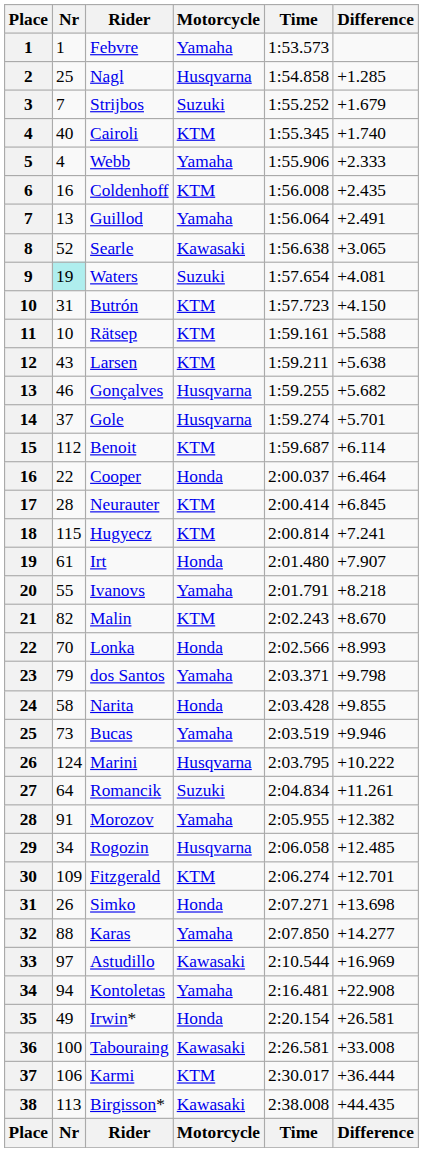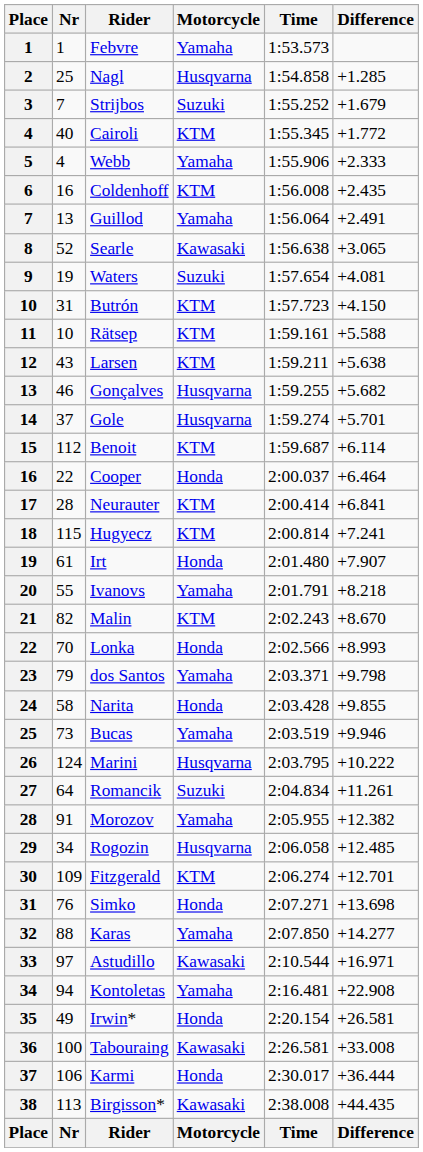 <table class="wikitable" style="font-size: 95%">
 <tr>
 <th>Place</th>
 <th>Nr</th>
 <th>Rider</th>
 <th>Motorcycle</th>
 <th>Time</th>
 <th>Difference</th>
 </tr>
 <tr>
 <th>1</th>
 <td>1</td>
 <td> <a href='#'>Febvre</a></td>
 <td><a href='#'>Yamaha</a></td>
 <td>1:53.573</td>
 <td></td>
 </tr>
 <tr>
 <th>2</th>
 <td>25</td>
 <td> <a href='#'>Nagl</a></td>
 <td><a href='#'>Husqvarna</a></td>
 <td>1:54.858</td>
 <td>+1.285</td>
 </tr>
 <tr>
 <th>3</th>
 <td>7</td>
 <td> <a href='#'>Strijbos</a></td>
 <td><a href='#'>Suzuki</a></td>
 <td>1:55.252</td>
 <td>+1.679</td>
 </tr>
 <tr>
 <th>4</th>
 <td>40</td>
 <td> <a href='#'>Cairoli</a></td>
 <td><a href='#'>KTM</a></td>
 <td>1:55.345</td>
-<td>+1.740</td>
+<td>+1.772</td>
 </tr>
 <tr>
 <th>5</th>
 <td>4</td>
 <td> <a href='#'>Webb</a></td>
 <td><a href='#'>Yamaha</a></td>
 <td>1:55.906</td>
 <td>+2.333</td>
 </tr>
 <tr>
 <th>6</th>
 <td>16</td>
 <td> <a href='#'>Coldenhoff</a></td>
 <td><a href='#'>KTM</a></td>
 <td>1:56.008</td>
 <td>+2.435</td>
 </tr>
 <tr>
 <th>7</th>
 <td>13</td>
 <td> <a href='#'>Guillod</a></td>
 <td><a href='#'>Yamaha</a></td>
 <td>1:56.064</td>
 <td>+2.491</td>
 </tr>
 <tr>
 <th>8</th>
 <td>52</td>
 <td> <a href='#'>Searle</a></td>
 <td><a href='#'>Kawasaki</a></td>
 <td>1:56.638</td>
 <td>+3.065</td>
 </tr>
 <tr>
 <th>9</th>
-<td style="background: paleturquoise;">19</td>
+<td>19</td>
 <td> <a href='#'>Waters</a></td>
 <td><a href='#'>Suzuki</a></td>
 <td>1:57.654</td>
 <td>+4.081</td>
 </tr>
 <tr>
 <th>10</th>
 <td>31</td>
 <td> <a href='#'>Butrón</a></td>
 <td><a href='#'>KTM</a></td>
 <td>1:57.723</td>
 <td>+4.150</td>
 </tr>
 <tr>
 <th>11</th>
 <td>10</td>
 <td> <a href='#'>Rätsep</a></td>
 <td><a href='#'>KTM</a></td>
 <td>1:59.161</td>
 <td>+5.588</td>
 </tr>
 <tr>
 <th>12</th>
 <td>43</td>
 <td> <a href='#'>Larsen</a></td>
 <td><a href='#'>KTM</a></td>
 <td>1:59.211</td>
 <td>+5.638</td>
 </tr>
 <tr>
 <th>13</th>
 <td>46</td>
 <td> <a href='#'>Gonçalves</a></td>
 <td><a href='#'>Husqvarna</a></td>
 <td>1:59.255</td>
 <td>+5.682</td>
 </tr>
 <tr>
 <th>14</th>
 <td>37</td>
 <td> <a href='#'>Gole</a></td>
 <td><a href='#'>Husqvarna</a></td>
 <td>1:59.274</td>
 <td>+5.701</td>
 </tr>
 <tr>
 <th>15</th>
 <td>112</td>
 <td> <a href='#'>Benoit</a></td>
 <td><a href='#'>KTM</a></td>
 <td>1:59.687</td>
 <td>+6.114</td>
 </tr>
 <tr>
 <th>16</th>
 <td>22</td>
 <td> <a href='#'>Cooper</a></td>
 <td><a href='#'>Honda</a></td>
 <td>2:00.037</td>
 <td>+6.464</td>
 </tr>
 <tr>
 <th>17</th>
 <td>28</td>
 <td> <a href='#'>Neurauter</a></td>
 <td><a href='#'>KTM</a></td>
 <td>2:00.414</td>
-<td>+6.845</td>
+<td>+6.841</td>
 </tr>
 <tr>
 <th>18</th>
 <td>115</td>
 <td> <a href='#'>Hugyecz</a></td>
 <td><a href='#'>KTM</a></td>
 <td>2:00.814</td>
 <td>+7.241</td>
 </tr>
 <tr>
 <th>19</th>
 <td>61</td>
 <td> <a href='#'>Irt</a></td>
 <td><a href='#'>Honda</a></td>
 <td>2:01.480</td>
 <td>+7.907</td>
 </tr>
 <tr>
 <th>20</th>
 <td>55</td>
 <td> <a href='#'>Ivanovs</a></td>
 <td><a href='#'>Yamaha</a></td>
 <td>2:01.791</td>
 <td>+8.218</td>
 </tr>
 <tr>
 <th>21</th>
 <td>82</td>
 <td> <a href='#'>Malin</a></td>
 <td><a href='#'>KTM</a></td>
 <td>2:02.243</td>
 <td>+8.670</td>
 </tr>
 <tr>
 <th>22</th>
 <td>70</td>
 <td> <a href='#'>Lonka</a></td>
 <td><a href='#'>Honda</a></td>
 <td>2:02.566</td>
 <td>+8.993</td>
 </tr>
 <tr>
 <th>23</th>
 <td>79</td>
 <td> <a href='#'>dos Santos</a></td>
 <td><a href='#'>Yamaha</a></td>
 <td>2:03.371</td>
 <td>+9.798</td>
 </tr>
 <tr>
 <th>24</th>
 <td>58</td>
 <td> <a href='#'>Narita</a></td>
 <td><a href='#'>Honda</a></td>
 <td>2:03.428</td>
 <td>+9.855</td>
 </tr>
 <tr>
 <th>25</th>
 <td>73</td>
 <td> <a href='#'>Bucas</a></td>
 <td><a href='#'>Yamaha</a></td>
 <td>2:03.519</td>
 <td>+9.946</td>
 </tr>
 <tr>
 <th>26</th>
 <td>124</td>
 <td> <a href='#'>Marini</a></td>
 <td><a href='#'>Husqvarna</a></td>
 <td>2:03.795</td>
 <td>+10.222</td>
 </tr>
 <tr>
 <th>27</th>
 <td>64</td>
 <td> <a href='#'>Romancik</a></td>
 <td><a href='#'>Suzuki</a></td>
 <td>2:04.834</td>
 <td>+11.261</td>
 </tr>
 <tr>
 <th>28</th>
 <td>91</td>
 <td> <a href='#'>Morozov</a></td>
 <td><a href='#'>Yamaha</a></td>
 <td>2:05.955</td>
 <td>+12.382</td>
 </tr>
 <tr>
 <th>29</th>
 <td>34</td>
 <td> <a href='#'>Rogozin</a></td>
 <td><a href='#'>Husqvarna</a></td>
 <td>2:06.058</td>
 <td>+12.485</td>
 </tr>
 <tr>
 <th>30</th>
 <td>109</td>
 <td> <a href='#'>Fitzgerald</a></td>
 <td><a href='#'>KTM</a></td>
 <td>2:06.274</td>
 <td>+12.701</td>
 </tr>
 <tr>
 <th>31</th>
-<td>26</td>
+<td>76</td>
 <td> <a href='#'>Simko</a></td>
 <td><a href='#'>Honda</a></td>
 <td>2:07.271</td>
 <td>+13.698</td>
 </tr>
 <tr>
 <th>32</th>
 <td>88</td>
 <td> <a href='#'>Karas</a></td>
 <td><a href='#'>Yamaha</a></td>
 <td>2:07.850</td>
 <td>+14.277</td>
 </tr>
 <tr>
 <th>33</th>
 <td>97</td>
 <td> <a href='#'>Astudillo</a></td>
 <td><a href='#'>Kawasaki</a></td>
 <td>2:10.544</td>
-<td>+16.969</td>
+<td>+16.971</td>
 </tr>
 <tr>
 <th>34</th>
 <td>94</td>
 <td> <a href='#'>Kontoletas</a></td>
 <td><a href='#'>Yamaha</a></td>
 <td>2:16.481</td>
 <td>+22.908</td>
 </tr>
 <tr>
 <th>35</th>
 <td>49</td>
 <td> <a href='#'>Irwin</a>*</td>
 <td><a href='#'>Honda</a></td>
 <td>2:20.154</td>
 <td>+26.581</td>
 </tr>
 <tr>
 <th>36</th>
 <td>100</td>
 <td> <a href='#'>Tabouraing</a></td>
 <td><a href='#'>Kawasaki</a></td>
 <td>2:26.581</td>
 <td>+33.008</td>
 </tr>
 <tr>
 <th>37</th>
 <td>106</td>
 <td> <a href='#'>Karmi</a></td>
-<td><a href='#'>KTM</a></td>
+<td><a href='#'>Honda</a></td>
 <td>2:30.017</td>
 <td>+36.444</td>
 </tr>
 <tr>
 <th>38</th>
 <td>113</td>
 <td> <a href='#'>Birgisson</a>*</td>
 <td><a href='#'>Kawasaki</a></td>
 <td>2:38.008</td>
 <td>+44.435</td>
 </tr>
 <tr>
 <th>Place</th>
 <th>Nr</th>
 <th>Rider</th>
 <th>Motorcycle</th>
 <th>Time</th>
 <th>Difference</th>
 </tr>
 <tr>
 </tr>
 </table>
